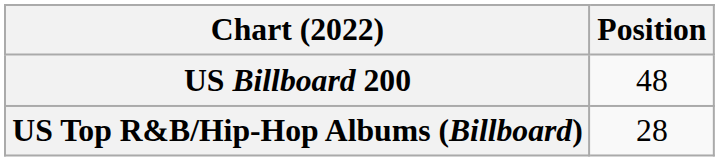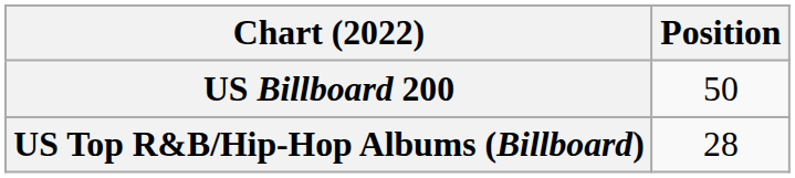 <table class="wikitable sortable plainrowheaders" style="text-align:center">
 <tr>
 <th scope="col">Chart (2022)</th>
 <th scope="col">Position</th>
 </tr>
 <tr>
 <th scope="row">US <em>Billboard</em> 200</th>
-<td>48</td>
+<td>50</td>
 </tr>
 <tr>
 <th scope="row">US Top R&B/Hip-Hop Albums (<em>Billboard</em>)</th>
 <td>28</td>
 </tr>
 </table>
